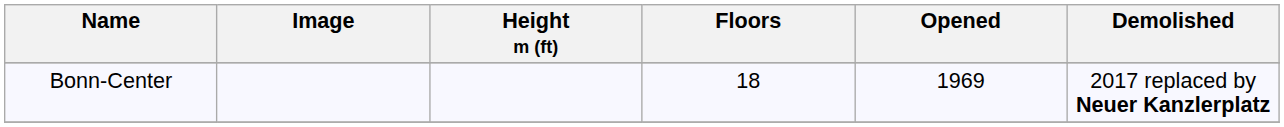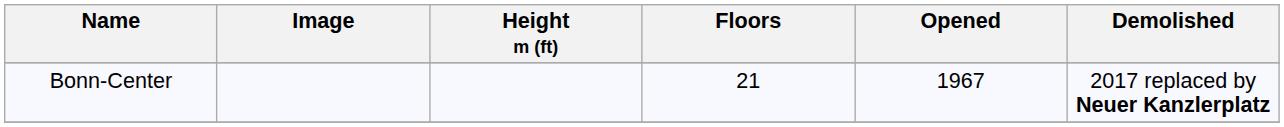 <table class = "wikitable sortable">
 <tr ---- align="center" valign="top" bgcolor="#dddddd">
 <th width="150px">Name</th>
 <th width="150px">Image</th>
 <th width="150px">Height<br><small>m (ft)</small></th>
 <th width="150px">Floors</th>
 <th width="150px">Opened</th>
 <th width="150px">Demolished</th>
 </tr>
 <tr>
 </tr>
 <tr ---- align="center" valign="top" bgcolor="#F8F8FF">
 <td>Bonn-Center</td>
 <td></td>
 <td></td>
-<td>18</td>
-<td>1969</td>
+<td>21</td>
+<td>1967</td>
 <td>2017 replaced by <strong>Neuer Kanzlerplatz</strong></td>
 </tr>
 <tr>
 </tr>
 </table>
